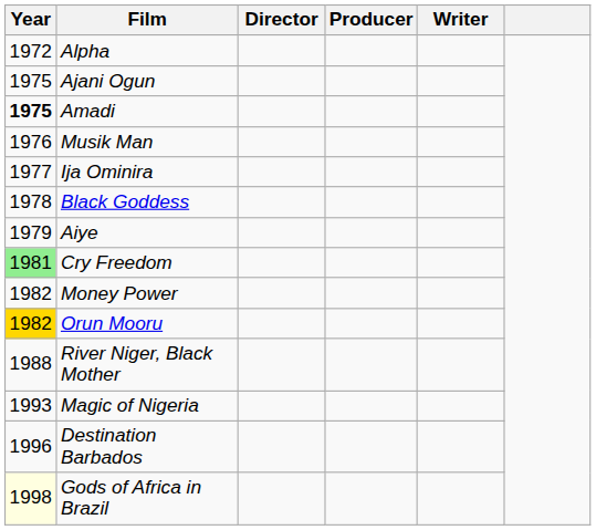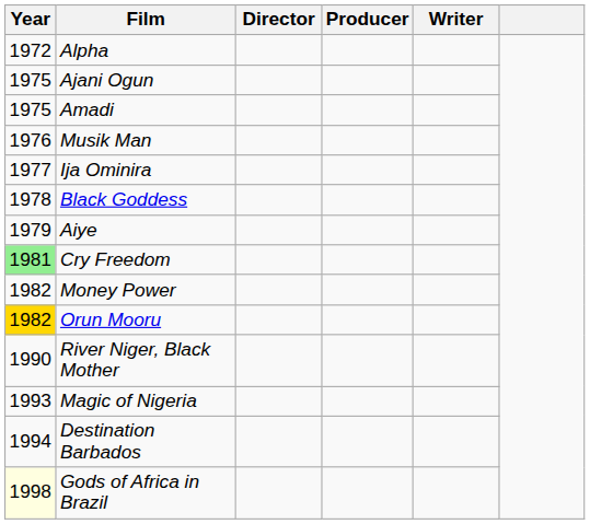 <table class="wikitable sortable" style="text-align:center">
 <tr>
 <th style="width:33px;">Year</th>
 <th width=145>Film</th>
 <th width=65>Director</th>
 <th width=65>Producer</th>
 <th width=65>Writer</th>
 <th width=65></th>
 </tr>
 <tr>
 <td>1972</td>
 <td style="text-align:left"><em>Alpha</em></td>
 <td></td>
 <td></td>
 <td></td>
 </tr>
 <tr>
 <td>1975</td>
 <td style="text-align:left"><em>Ajani Ogun</em></td>
 <td></td>
 <td></td>
 <td></td>
 </tr>
 <tr>
-<td><strong>1975</strong></td>
+<td>1975</td>
 <td style="text-align:left"><em>Amadi</em></td>
 <td></td>
 <td></td>
 <td></td>
 </tr>
 <tr>
 <td>1976</td>
 <td style="text-align:left"><em>Musik Man</em></td>
 <td></td>
 <td></td>
 <td></td>
 </tr>
 <tr>
 <td>1977</td>
 <td style="text-align:left"><em>Ija Ominira</em></td>
 <td></td>
 <td></td>
 <td></td>
 </tr>
 <tr>
 <td>1978</td>
 <td style="text-align:left"><em><a href='#'>Black Goddess</a></em></td>
 <td></td>
 <td></td>
 <td></td>
 </tr>
 <tr>
 <td>1979</td>
 <td style="text-align:left"><em>Aiye</em></td>
 <td></td>
 <td></td>
 <td></td>
 </tr>
 <tr>
 <td style="background: lightgreen;">1981</td>
 <td style="text-align:left"><em>Cry Freedom</em></td>
 <td></td>
 <td></td>
 <td></td>
 </tr>
 <tr>
 <td>1982</td>
 <td style="text-align:left"><em>Money Power</em></td>
 <td></td>
 <td></td>
 <td></td>
 </tr>
 <tr>
 <td style="background: gold;">1982</td>
 <td style="text-align:left"><em><a href='#'>Orun Mooru</a></em></td>
 <td></td>
 <td></td>
 <td></td>
 </tr>
 <tr>
-<td>1988</td>
+<td>1990</td>
 <td style="text-align:left"><em>River Niger, Black Mother</em></td>
 <td></td>
 <td></td>
 <td></td>
 </tr>
 <tr>
 <td>1993</td>
 <td style="text-align:left"><em>Magic of Nigeria</em></td>
 <td></td>
 <td></td>
 <td></td>
 </tr>
 <tr>
-<td>1996</td>
+<td>1994</td>
 <td style="text-align:left"><em>Destination Barbados</em></td>
 <td></td>
 <td></td>
 <td></td>
 </tr>
 <tr>
 <td style="background: lightyellow;">1998</td>
 <td style="text-align:left"><em>Gods of Africa in Brazil</em></td>
 <td></td>
 <td></td>
 <td></td>
 </tr>
 </table>
